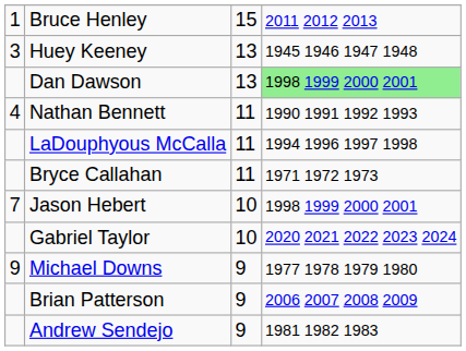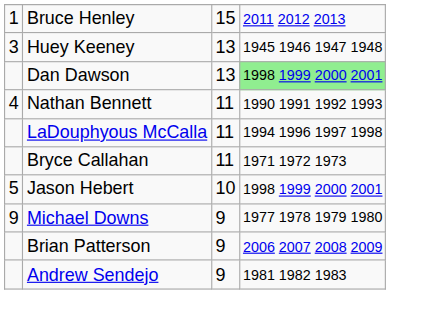 <table class="wikitable">
 <tr>
 </tr>
 <tr>
 <td>1</td>
 <td>Bruce Henley</td>
 <td>15</td>
 <td style="font-size:80%;"><a href='#'>2011</a> <a href='#'>2012</a> <a href='#'>2013</a></td>
 </tr>
 <tr>
 <td>3</td>
 <td>Huey Keeney</td>
 <td>13</td>
 <td style="font-size:80%;">1945 1946 1947 1948</td>
 </tr>
 <tr>
 <td></td>
 <td>Dan Dawson</td>
 <td>13</td>
 <td style="background: lightgreen; font-size:80%;">1998 <a href='#'>1999</a> <a href='#'>2000</a> <a href='#'>2001</a></td>
 </tr>
 <tr>
 <td>4</td>
 <td>Nathan Bennett</td>
 <td>11</td>
 <td style="font-size:80%;">1990 1991 1992 1993</td>
 </tr>
 <tr>
 <td></td>
 <td><a href='#'>LaDouphyous McCalla</a></td>
 <td>11</td>
 <td style="font-size:80%;">1994 1996 1997 1998</td>
 </tr>
 <tr>
 <td></td>
 <td>Bryce Callahan</td>
 <td>11</td>
 <td style="font-size:80%;">1971 1972 1973</td>
 </tr>
 <tr>
-<td>7</td>
+<td>5</td>
 <td>Jason Hebert</td>
 <td>10</td>
 <td style="font-size:80%;">1998 <a href='#'>1999</a> <a href='#'>2000</a> <a href='#'>2001</a></td>
-</tr>
-<tr>
-<td></td>
-<td>Gabriel Taylor</td>
-<td>10</td>
-<td style="font-size:80%;"><a href='#'>2020</a> <a href='#'>2021</a> <a href='#'>2022</a> <a href='#'>2023</a> <a href='#'>2024</a></td>
 </tr>
 <tr>
 <td>9</td>
 <td><a href='#'>Michael Downs</a></td>
 <td>9</td>
 <td style="font-size:80%;">1977 1978 1979 1980</td>
 </tr>
 <tr>
 <td></td>
 <td>Brian Patterson</td>
 <td>9</td>
 <td style="font-size:80%;"><a href='#'>2006</a> <a href='#'>2007</a> <a href='#'>2008</a> <a href='#'>2009</a></td>
 </tr>
 <tr>
 <td></td>
 <td><a href='#'>Andrew Sendejo</a></td>
 <td>9</td>
 <td style="font-size:80%;">1981 1982 1983</td>
 </tr>
 </table>
